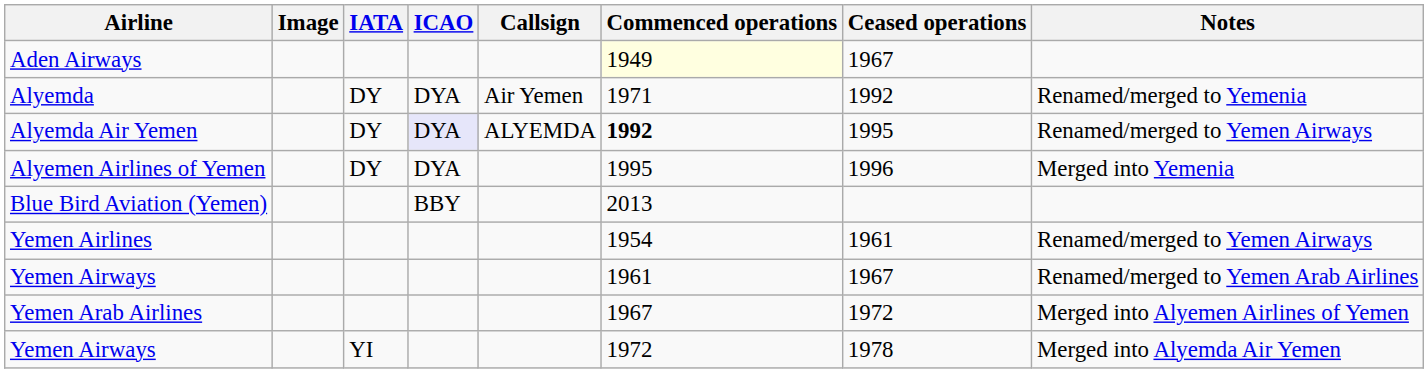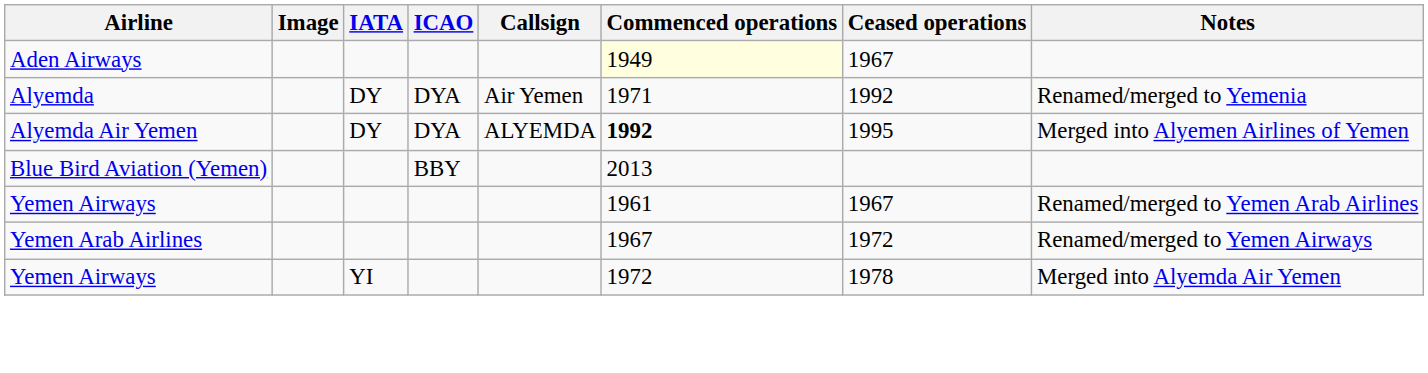 <table class="wikitable sortable">
 <tr valign="middle">
 <th>Airline</th>
 <th>Image</th>
 <th><a href='#'>IATA</a></th>
 <th><a href='#'>ICAO</a></th>
 <th>Callsign</th>
 <th>Commenced operations</th>
 <th>Ceased operations</th>
 <th>Notes</th>
 </tr>
 <tr>
 <td><a href='#'>Aden Airways</a></td>
 <td></td>
 <td></td>
 <td></td>
 <td></td>
 <td style="background: lightyellow;">1949</td>
 <td>1967</td>
 <td></td>
 </tr>
 <tr>
 <td><a href='#'>Alyemda</a></td>
 <td></td>
 <td>DY</td>
 <td>DYA</td>
 <td>Air Yemen</td>
 <td>1971</td>
 <td>1992</td>
 <td>Renamed/merged to <a href='#'>Yemenia</a></td>
 </tr>
 <tr>
 <td><a href='#'>Alyemda Air Yemen</a></td>
 <td></td>
 <td>DY</td>
-<td style="background: lavender;">DYA</td>
+<td>DYA</td>
 <td>ALYEMDA</td>
 <td><strong>1992</strong></td>
 <td>1995</td>
-<td>Renamed/merged to <a href='#'>Yemen Airways</a></td>
-</tr>
-<tr>
-<td><a href='#'>Alyemen Airlines of Yemen</a></td>
-<td></td>
-<td>DY</td>
-<td>DYA</td>
-<td></td>
-<td>1995</td>
-<td>1996</td>
-<td>Merged into <a href='#'>Yemenia</a></td>
+<td>Merged into <a href='#'>Alyemen Airlines of Yemen</a></td>
 </tr>
 <tr>
 <td><a href='#'>Blue Bird Aviation (Yemen)</a></td>
 <td></td>
 <td></td>
 <td>BBY</td>
 <td></td>
 <td>2013</td>
 <td></td>
 <td></td>
-</tr>
-<tr>
-<td><a href='#'>Yemen Airlines</a></td>
-<td></td>
-<td></td>
-<td></td>
-<td></td>
-<td>1954</td>
-<td>1961</td>
-<td>Renamed/merged to <a href='#'>Yemen Airways</a></td>
 </tr>
 <tr>
 <td><a href='#'>Yemen Airways</a></td>
 <td></td>
 <td></td>
 <td></td>
 <td></td>
 <td>1961</td>
 <td>1967</td>
 <td>Renamed/merged to <a href='#'>Yemen Arab Airlines</a></td>
 </tr>
 <tr>
 <td><a href='#'>Yemen Arab Airlines</a></td>
 <td></td>
 <td></td>
 <td></td>
 <td></td>
 <td>1967</td>
 <td>1972</td>
-<td>Merged into <a href='#'>Alyemen Airlines of Yemen</a></td>
+<td>Renamed/merged to <a href='#'>Yemen Airways</a></td>
 </tr>
 <tr>
 <td><a href='#'>Yemen Airways</a></td>
 <td></td>
 <td>YI</td>
 <td></td>
 <td></td>
 <td>1972</td>
 <td>1978</td>
 <td>Merged into <a href='#'>Alyemda Air Yemen</a></td>
 </tr>
 </table>
